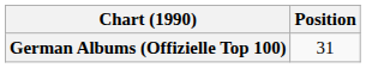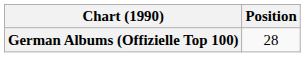 <table class="wikitable plainrowheaders" style="text-align:center">
 <tr>
 <th scope="col">Chart (1990)</th>
 <th scope="col">Position</th>
 </tr>
 <tr>
 <th scope="row">German Albums (Offizielle Top 100)</th>
-<td>31</td>
+<td>28</td>
 </tr>
 </table>
